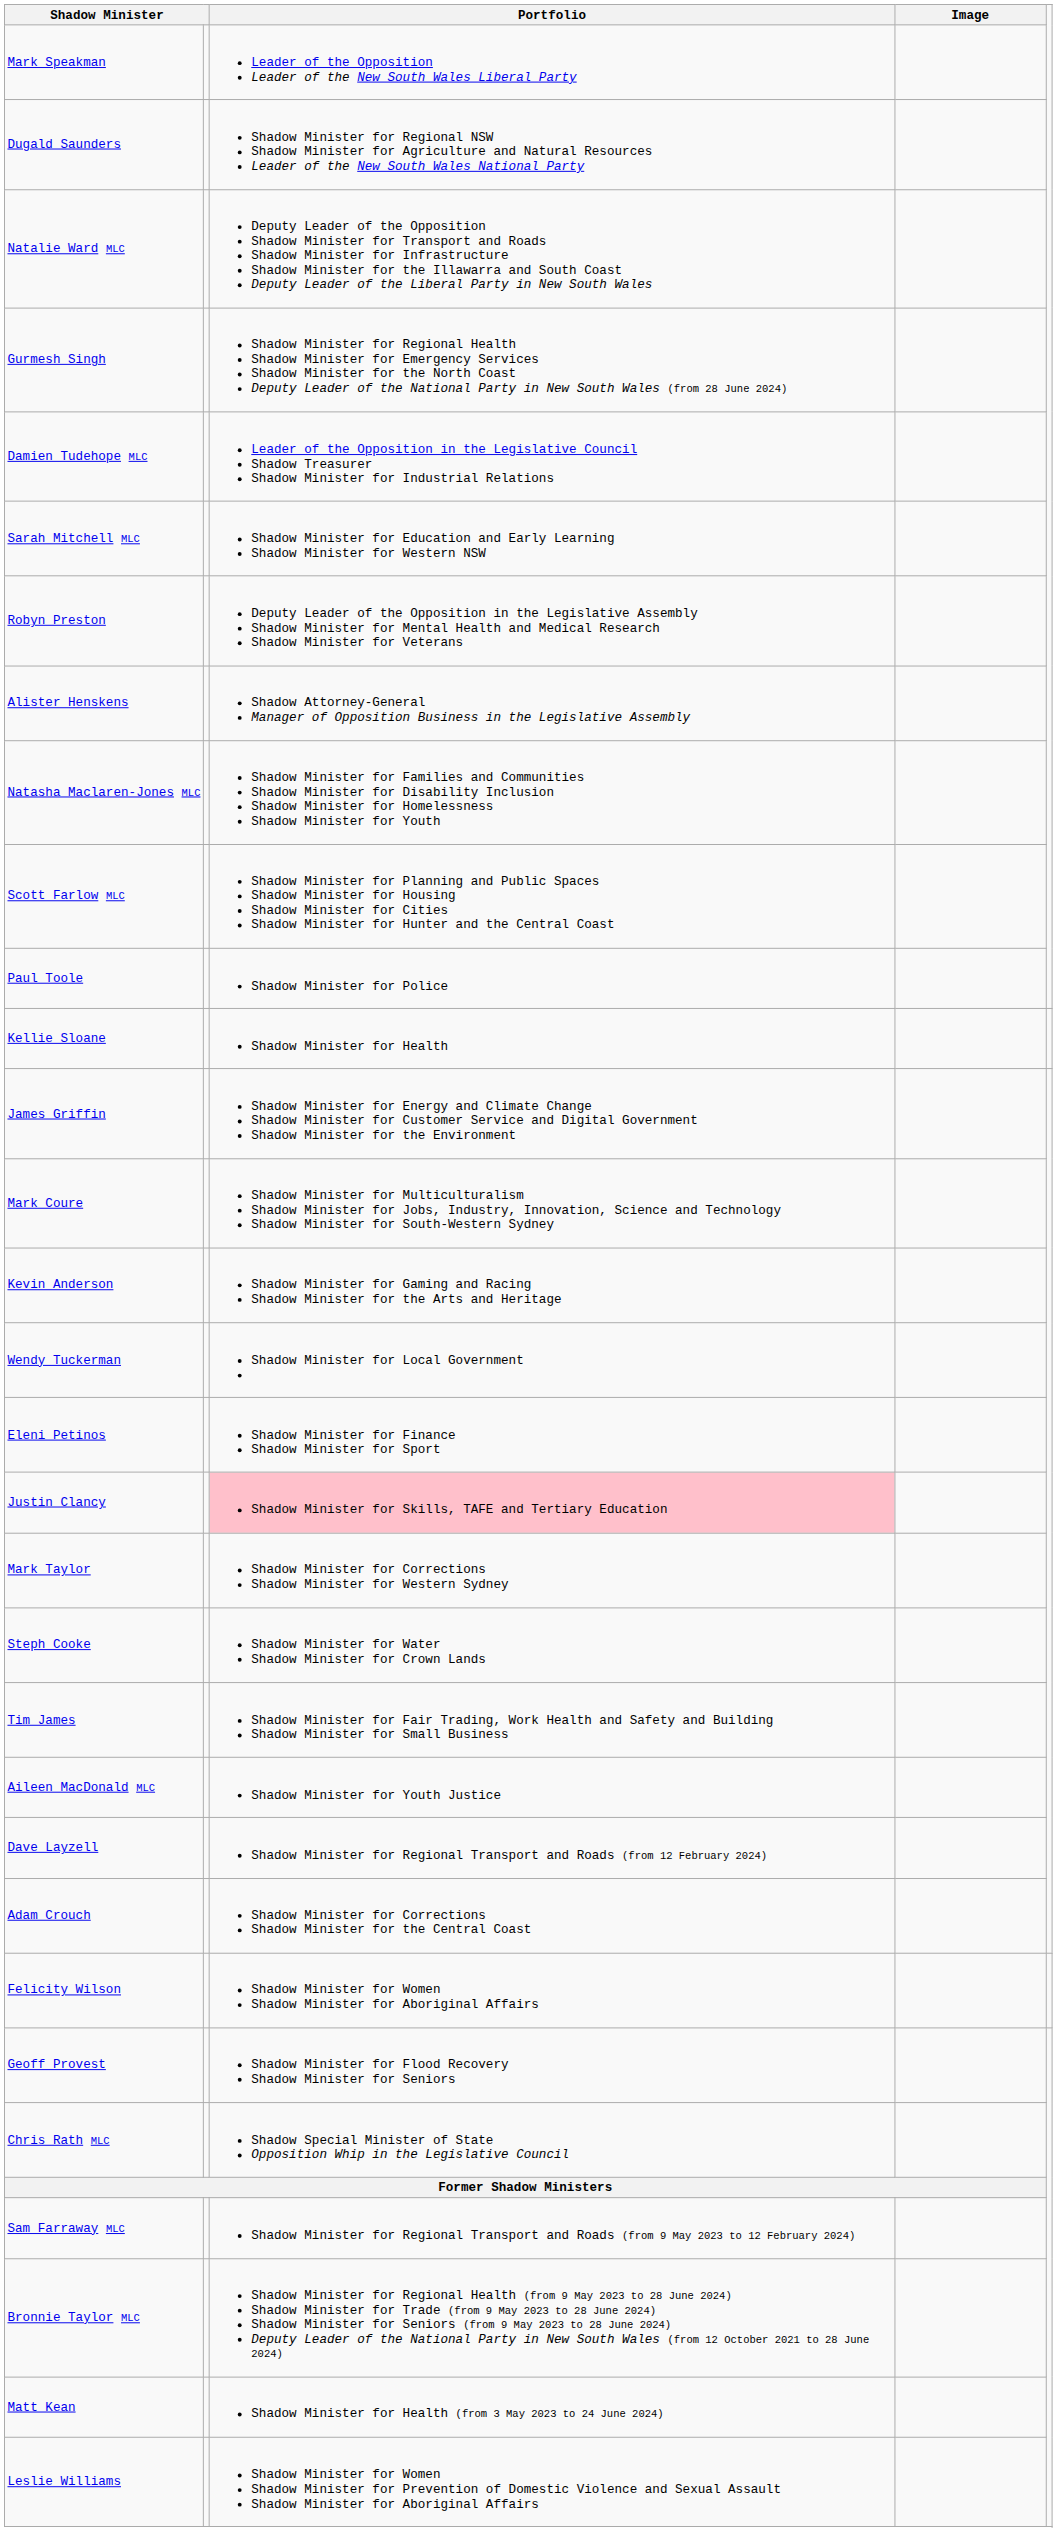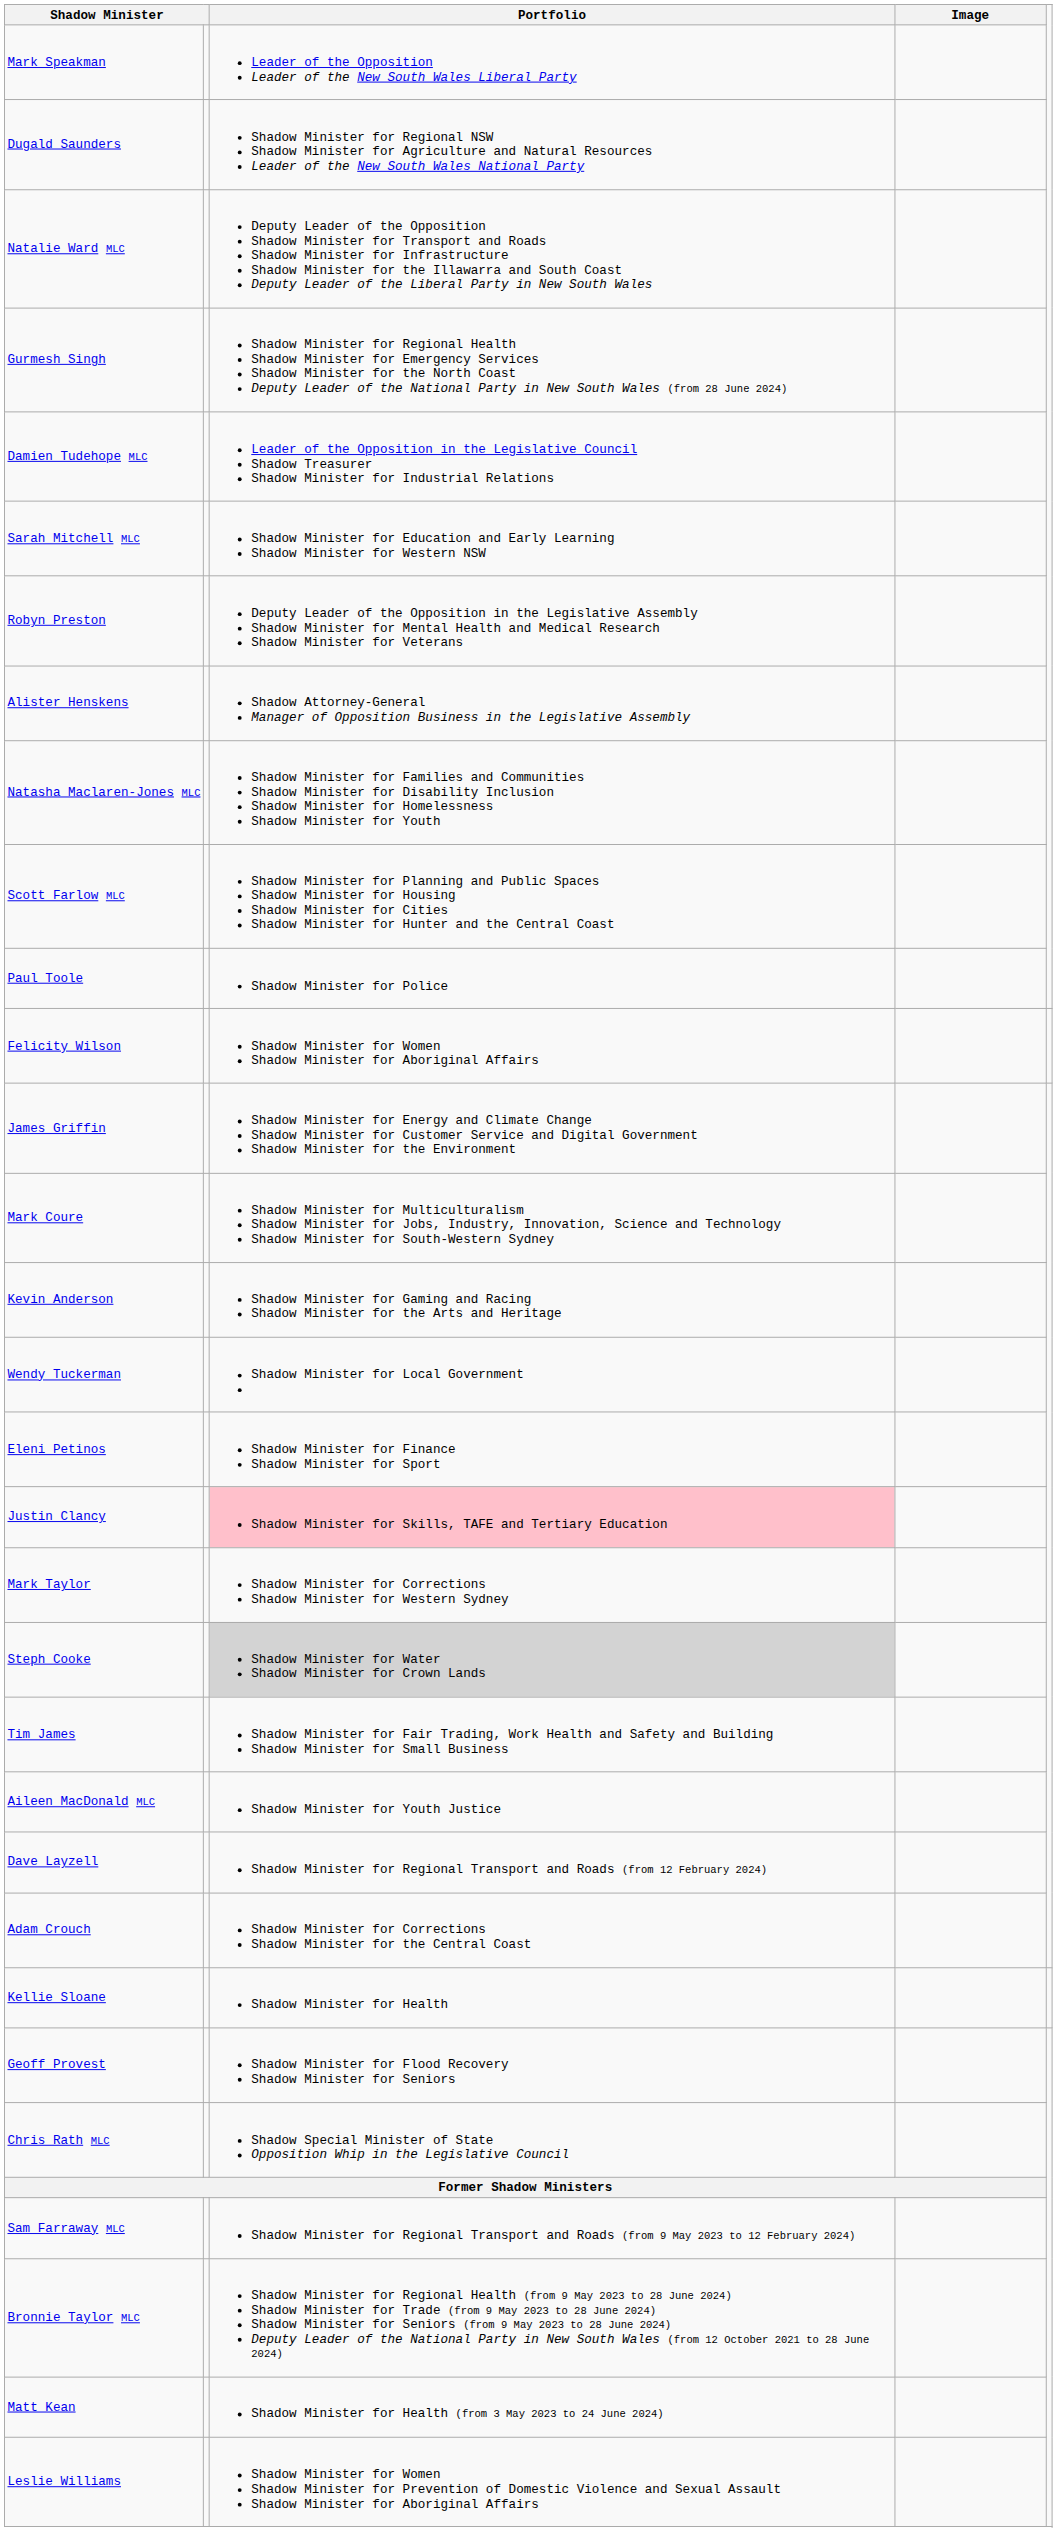 <table class="wikitable">
 <tr>
 <th width=80 colspan="2">Shadow Minister</th>
 <th width=700>Portfolio</th>
 <th width=150>Image</th>
 </tr>
 <tr>
 <td><a href='#'>Mark Speakman</a> </td>
 <td></td>
 <td><br><ul><li><a href='#'>Leader of the Opposition</a></li><li><em>Leader of the <a href='#'>New South Wales Liberal Party</a></em></li></ul></td>
 <td></td>
 </tr>
 <tr>
 <td><a href='#'>Dugald Saunders</a> </td>
 <td></td>
 <td><br><ul><li>Shadow Minister for Regional NSW</li><li>Shadow Minister for Agriculture and Natural Resources</li><li><em>Leader of the <a href='#'>New South Wales National Party</a></em></li></ul></td>
 <td></td>
 </tr>
 <tr>
 <td><a href='#'>Natalie Ward</a> <small><a href='#'>MLC</a></small></td>
 <td></td>
 <td><br><ul><li>Deputy Leader of the Opposition</li><li>Shadow Minister for Transport and Roads</li><li>Shadow Minister for Infrastructure</li><li>Shadow Minister for the Illawarra and South Coast</li><li><em>Deputy Leader of the Liberal Party in New South Wales</em></li></ul></td>
 <td></td>
 </tr>
 <tr>
 <td><a href='#'>Gurmesh Singh</a> </td>
 <td></td>
 <td><br><ul><li>Shadow Minister for Regional Health</li><li>Shadow Minister for Emergency Services</li><li>Shadow Minister for the North Coast</li><li><em>Deputy Leader of the National Party in New South Wales</em> <small>(from 28 June 2024)</small></li></ul></td>
 <td></td>
 </tr>
 <tr>
 <td><a href='#'>Damien Tudehope</a> <small><a href='#'>MLC</a></small></td>
 <td></td>
 <td><br><ul><li><a href='#'>Leader of the Opposition in the Legislative Council</a></li><li>Shadow Treasurer</li><li>Shadow Minister for Industrial Relations</li></ul></td>
 <td></td>
 </tr>
 <tr>
 <td><a href='#'>Sarah Mitchell</a> <small><a href='#'>MLC</a></small></td>
 <td></td>
 <td><br><ul><li>Shadow Minister for Education and Early Learning</li><li>Shadow Minister for Western NSW</li></ul></td>
 <td></td>
 </tr>
 <tr>
 <td><a href='#'>Robyn Preston</a> </td>
 <td></td>
 <td><br><ul><li>Deputy Leader of the Opposition in the Legislative Assembly</li><li>Shadow Minister for Mental Health and Medical Research</li><li>Shadow Minister for Veterans</li></ul></td>
 <td></td>
 </tr>
 <tr>
 <td><a href='#'>Alister Henskens</a> </td>
 <td></td>
 <td><br><ul><li>Shadow Attorney-General</li><li><em>Manager of Opposition Business in the Legislative Assembly</em></li></ul></td>
 <td></td>
 </tr>
 <tr>
 <td><a href='#'>Natasha Maclaren-Jones</a> <small><a href='#'>MLC</a></small></td>
 <td></td>
 <td><br><ul><li>Shadow Minister for Families and Communities</li><li>Shadow Minister for Disability Inclusion</li><li>Shadow Minister for Homelessness</li><li>Shadow Minister for Youth</li></ul></td>
 <td></td>
 </tr>
 <tr>
 <td><a href='#'>Scott Farlow</a> <small><a href='#'>MLC</a></small></td>
 <td></td>
 <td><br><ul><li>Shadow Minister for Planning and Public Spaces</li><li>Shadow Minister for Housing</li><li>Shadow Minister for Cities</li><li>Shadow Minister for Hunter and the Central Coast</li></ul></td>
 <td></td>
 </tr>
 <tr>
 <td><a href='#'>Paul Toole</a> </td>
 <td></td>
 <td><br><ul><li>Shadow Minister for Police</li></ul></td>
 <td></td>
 </tr>
 <tr>
-<td><a href='#'>Kellie Sloane</a> </td>
+<td><a href='#'>Felicity Wilson</a> </td>
 <td></td>
-<td><br><ul><li>Shadow Minister for Health</li></ul></td>
+<td><br><ul><li>Shadow Minister for Women</li><li>Shadow Minister for Aboriginal Affairs</li></ul></td>
 <td></td>
 <td></td>
 </tr>
 <tr>
 <td><a href='#'>James Griffin</a> </td>
 <td></td>
 <td><br><ul><li>Shadow Minister for Energy and Climate Change</li><li>Shadow Minister for Customer Service and Digital Government</li><li>Shadow Minister for the Environment</li></ul></td>
 <td></td>
 </tr>
 <tr>
 <td><a href='#'>Mark Coure</a> </td>
 <td></td>
 <td><br><ul><li>Shadow Minister for Multiculturalism</li><li>Shadow Minister for Jobs, Industry, Innovation, Science and Technology</li><li>Shadow Minister for South-Western Sydney</li></ul></td>
 <td></td>
 </tr>
 <tr>
 <td><a href='#'>Kevin Anderson</a> </td>
 <td></td>
 <td><br><ul><li>Shadow Minister for Gaming and Racing</li><li>Shadow Minister for the Arts and Heritage</li></ul></td>
 <td></td>
 </tr>
 <tr>
 <td><a href='#'>Wendy Tuckerman</a> </td>
 <td></td>
 <td><br><ul><li>Shadow Minister for Local Government</li><li></li></ul></td>
 <td></td>
 </tr>
 <tr>
 <td><a href='#'>Eleni Petinos</a> </td>
 <td></td>
 <td><br><ul><li>Shadow Minister for Finance</li><li>Shadow Minister for Sport</li></ul></td>
 <td></td>
 </tr>
 <tr>
 <td><a href='#'>Justin Clancy</a> </td>
 <td></td>
 <td style="background: pink;"><br><ul><li>Shadow Minister for Skills, TAFE and Tertiary Education</li></ul></td>
 <td></td>
 </tr>
 <tr>
 <td><a href='#'>Mark Taylor</a> </td>
 <td></td>
 <td><br><ul><li>Shadow Minister for Corrections</li><li>Shadow Minister for Western Sydney</li></ul></td>
 <td></td>
 </tr>
 <tr>
 <td><a href='#'>Steph Cooke</a> </td>
 <td></td>
-<td><br><ul><li>Shadow Minister for Water</li><li>Shadow Minister for Crown Lands</li></ul></td>
+<td style="background: lightgrey;"><br><ul><li>Shadow Minister for Water</li><li>Shadow Minister for Crown Lands</li></ul></td>
 <td></td>
 </tr>
 <tr>
 <td><a href='#'>Tim James</a> </td>
 <td></td>
 <td><br><ul><li>Shadow Minister for Fair Trading, Work Health and Safety and Building</li><li>Shadow Minister for Small Business</li></ul></td>
 <td></td>
 </tr>
 <tr>
 <td><a href='#'>Aileen MacDonald</a> <small><a href='#'>MLC</a></small></td>
 <td></td>
 <td><br><ul><li>Shadow Minister for Youth Justice</li></ul></td>
 <td></td>
 </tr>
 <tr>
 <td><a href='#'>Dave Layzell</a> </td>
 <td></td>
 <td><br><ul><li>Shadow Minister for Regional Transport and Roads <small>(from	12 February 2024)</small></li></ul></td>
 <td></td>
 </tr>
 <tr>
 <td><a href='#'>Adam Crouch</a> </td>
 <td></td>
 <td><br><ul><li>Shadow Minister for Corrections</li><li>Shadow Minister for the Central Coast</li></ul></td>
 <td></td>
 </tr>
 <tr>
-<td><a href='#'>Felicity Wilson</a> </td>
+<td><a href='#'>Kellie Sloane</a> </td>
 <td></td>
-<td><br><ul><li>Shadow Minister for Women</li><li>Shadow Minister for Aboriginal Affairs</li></ul></td>
+<td><br><ul><li>Shadow Minister for Health</li></ul></td>
 <td></td>
 <td></td>
 </tr>
 <tr>
 <td><a href='#'>Geoff Provest</a> </td>
 <td></td>
 <td><br><ul><li>Shadow Minister for Flood Recovery</li><li>Shadow Minister for Seniors</li></ul></td>
 <td></td>
 </tr>
 <tr>
 <td><a href='#'>Chris Rath</a> <small><a href='#'>MLC</a></small></td>
 <td></td>
 <td><br><ul><li>Shadow Special Minister of State</li><li><em>Opposition Whip in the Legislative Council</em></li></ul></td>
 <td></td>
 </tr>
 <tr>
 <th colspan="4">Former Shadow Ministers</th>
 </tr>
 <tr>
 <td><a href='#'>Sam Farraway</a> <small><a href='#'>MLC</a></small></td>
 <td></td>
 <td><br><ul><li>Shadow Minister for Regional Transport and Roads <small>(from	9 May 2023 to 12 February 2024)</small></li></ul></td>
 <td></td>
 </tr>
 <tr>
 <td><a href='#'>Bronnie Taylor</a> <small><a href='#'>MLC</a></small></td>
 <td></td>
 <td><br><ul><li>Shadow Minister for Regional Health <small>(from 9 May 2023 to 28 June 2024)</small></li><li>Shadow Minister for Trade <small>(from 9 May 2023 to 28 June 2024)</small></li><li>Shadow Minister for Seniors <small>(from 9 May 2023 to 28 June 2024)</small></li><li><em>Deputy Leader of the National Party in New South Wales</em> <small>(from 12 October 2021 to 28 June 2024)</small></li></ul></td>
 <td></td>
 </tr>
 <tr>
 <td><a href='#'>Matt Kean</a> </td>
 <td></td>
 <td><br><ul><li>Shadow Minister for Health <small>(from 3 May 2023 to 24 June 2024)</small></li></ul></td>
 <td></td>
 </tr>
 <tr>
 <td><a href='#'>Leslie Williams</a> </td>
 <td></td>
 <td><br><ul><li>Shadow Minister for Women</li><li>Shadow Minister for Prevention of Domestic Violence and Sexual Assault</li><li>Shadow Minister for Aboriginal Affairs</li></ul></td>
 <td></td>
 </tr>
 <tr>
 </tr>
 </table>
